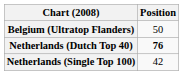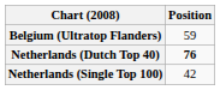 <table class="wikitable sortable plainrowheaders" style="text-align:center">
 <tr>
 <th scope="col">Chart (2008)</th>
 <th scope="col">Position</th>
 </tr>
 <tr>
 <th scope="row">Belgium (Ultratop Flanders)</th>
-<td>50</td>
+<td>59</td>
 </tr>
 <tr>
 <th scope="row">Netherlands (Dutch Top 40)</th>
 <td><strong>76</strong></td>
 </tr>
 <tr>
 <th scope="row">Netherlands (Single Top 100)</th>
 <td>42</td>
 </tr>
 </table>
